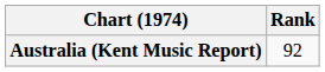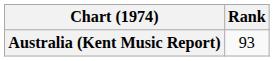 <table class="wikitable plainrowheaders" style="text-align:center">
 <tr>
 <th>Chart (1974)</th>
 <th>Rank</th>
 </tr>
 <tr>
 <th scope="row">Australia (Kent Music Report)</th>
-<td style="text-align:center;">92</td>
+<td style="text-align:center;">93</td>
 </tr>
 </table>
